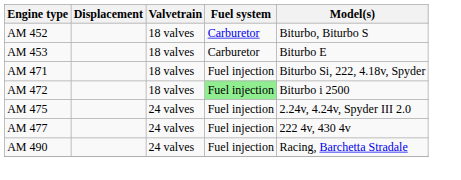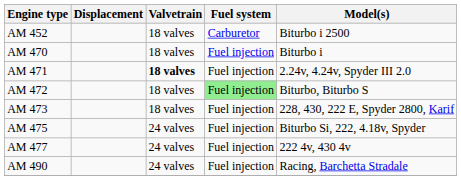 <table class="wikitable">
 <tr style="background:#E0E0E0;">
 <th>Engine type</th>
 <th>Displacement</th>
 <th>Valvetrain</th>
 <th>Fuel system</th>
 <th>Model(s)</th>
 </tr>
 <tr>
 <td>AM 452</td>
 <td></td>
 <td>18 valves</td>
 <td><a href='#'>Carburetor</a></td>
-<td>Biturbo, Biturbo S</td>
+<td>Biturbo i 2500</td>
 </tr>
 <tr>
-<td>AM 453</td>
+<td>AM 470</td>
 <td></td>
 <td>18 valves</td>
-<td>Carburetor</td>
-<td>Biturbo E</td>
+<td><a href='#'>Fuel injection</a></td>
+<td>Biturbo i</td>
 </tr>
 <tr>
 <td>AM 471</td>
 <td></td>
-<td>18 valves</td>
+<td><strong>18 valves</strong></td>
 <td>Fuel injection</td>
-<td>Biturbo Si, 222, 4.18v, Spyder</td>
+<td>2.24v, 4.24v, Spyder III 2.0</td>
 </tr>
 <tr>
 <td>AM 472</td>
 <td></td>
 <td>18 valves</td>
 <td style="background: lightgreen;">Fuel injection</td>
-<td>Biturbo i 2500</td>
+<td>Biturbo, Biturbo S</td>
+</tr>
+<tr>
+<td>AM 473</td>
+<td></td>
+<td>18 valves</td>
+<td>Fuel injection</td>
+<td>228, 430, 222 E, Spyder 2800, <a href='#'>Karif</a></td>
 </tr>
 <tr>
 <td>AM 475</td>
 <td></td>
 <td>24 valves</td>
 <td>Fuel injection</td>
-<td>2.24v, 4.24v, Spyder III 2.0</td>
+<td>Biturbo Si, 222, 4.18v, Spyder</td>
 </tr>
 <tr>
 <td>AM 477</td>
 <td></td>
 <td>24 valves</td>
 <td>Fuel injection</td>
 <td>222 4v, 430 4v</td>
 </tr>
 <tr>
 <td>AM 490</td>
 <td></td>
 <td>24 valves</td>
 <td>Fuel injection</td>
 <td>Racing, <a href='#'>Barchetta Stradale</a></td>
 </tr>
 <tr>
 </tr>
 </table>
